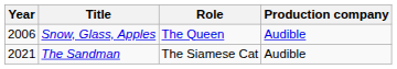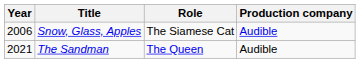 <table class="wikitable sortable">
 <tr>
 <th>Year</th>
 <th>Title</th>
 <th>Role</th>
 <th>Production company</th>
 </tr>
 <tr>
 <td>2006</td>
 <td><em><a href='#'>Snow, Glass, Apples</a></em></td>
-<td><a href='#'>The Queen</a></td>
+<td>The Siamese Cat</td>
 <td><a href='#'>Audible</a></td>
 </tr>
 <tr>
 <td>2021</td>
 <td><em><a href='#'>The Sandman</a></em></td>
-<td>The Siamese Cat</td>
+<td><a href='#'>The Queen</a></td>
 <td>Audible</td>
 </tr>
 </table>
